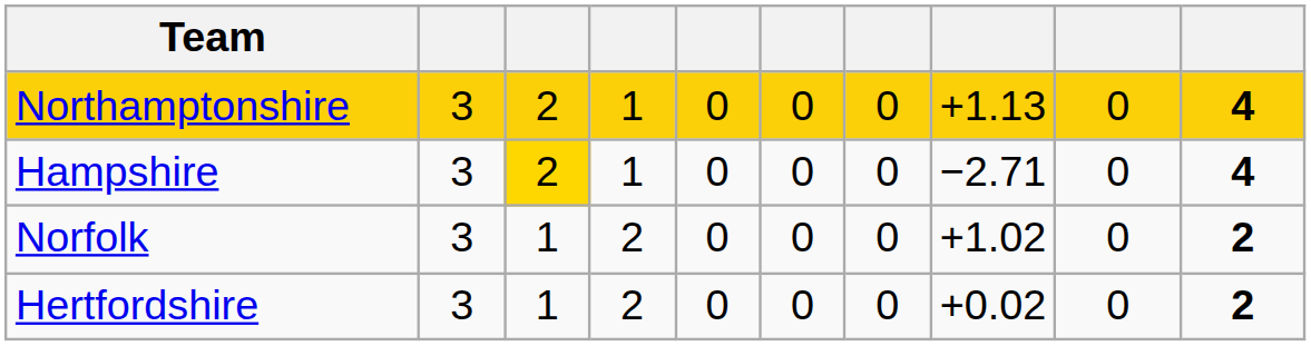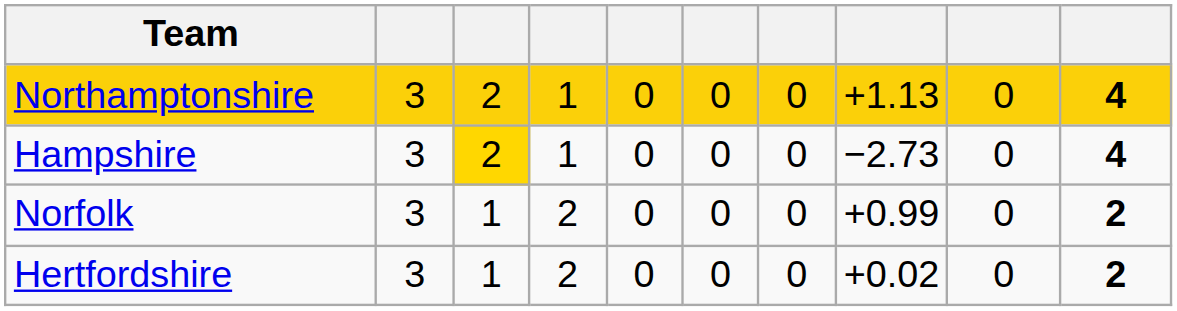 <table class="wikitable" style="text-align:center">
 <tr>
 <th width="150">Team</th>
 <th width="25"></th>
 <th width="25"></th>
 <th width="25"></th>
 <th width="25"></th>
 <th width="25"></th>
 <th width="25"></th>
 <th width="40"></th>
 <th width="40"></th>
 <th width="40"></th>
 </tr>
 <tr style="background:#fbd009">
 <td style="text-align:left"><a href='#'>Northamptonshire</a></td>
 <td>3</td>
 <td>2</td>
 <td>1</td>
 <td>0</td>
 <td>0</td>
 <td>0</td>
 <td>+1.13</td>
 <td>0</td>
 <td><strong>4</strong></td>
 </tr>
 <tr>
 <td style="text-align:left"><a href='#'>Hampshire</a></td>
 <td>3</td>
 <td style="background: gold;">2</td>
 <td>1</td>
 <td>0</td>
 <td>0</td>
 <td>0</td>
-<td>−2.71</td>
+<td>−2.73</td>
 <td>0</td>
 <td><strong>4</strong></td>
 </tr>
 <tr>
 <td style="text-align:left"><a href='#'>Norfolk</a></td>
 <td>3</td>
 <td>1</td>
 <td>2</td>
 <td>0</td>
 <td>0</td>
 <td>0</td>
-<td>+1.02</td>
+<td>+0.99</td>
 <td>0</td>
 <td><strong>2</strong></td>
 </tr>
 <tr>
 <td style="text-align:left"><a href='#'>Hertfordshire</a></td>
 <td>3</td>
 <td>1</td>
 <td>2</td>
 <td>0</td>
 <td>0</td>
 <td>0</td>
 <td>+0.02</td>
 <td>0</td>
 <td><strong>2</strong></td>
 </tr>
 </table>
